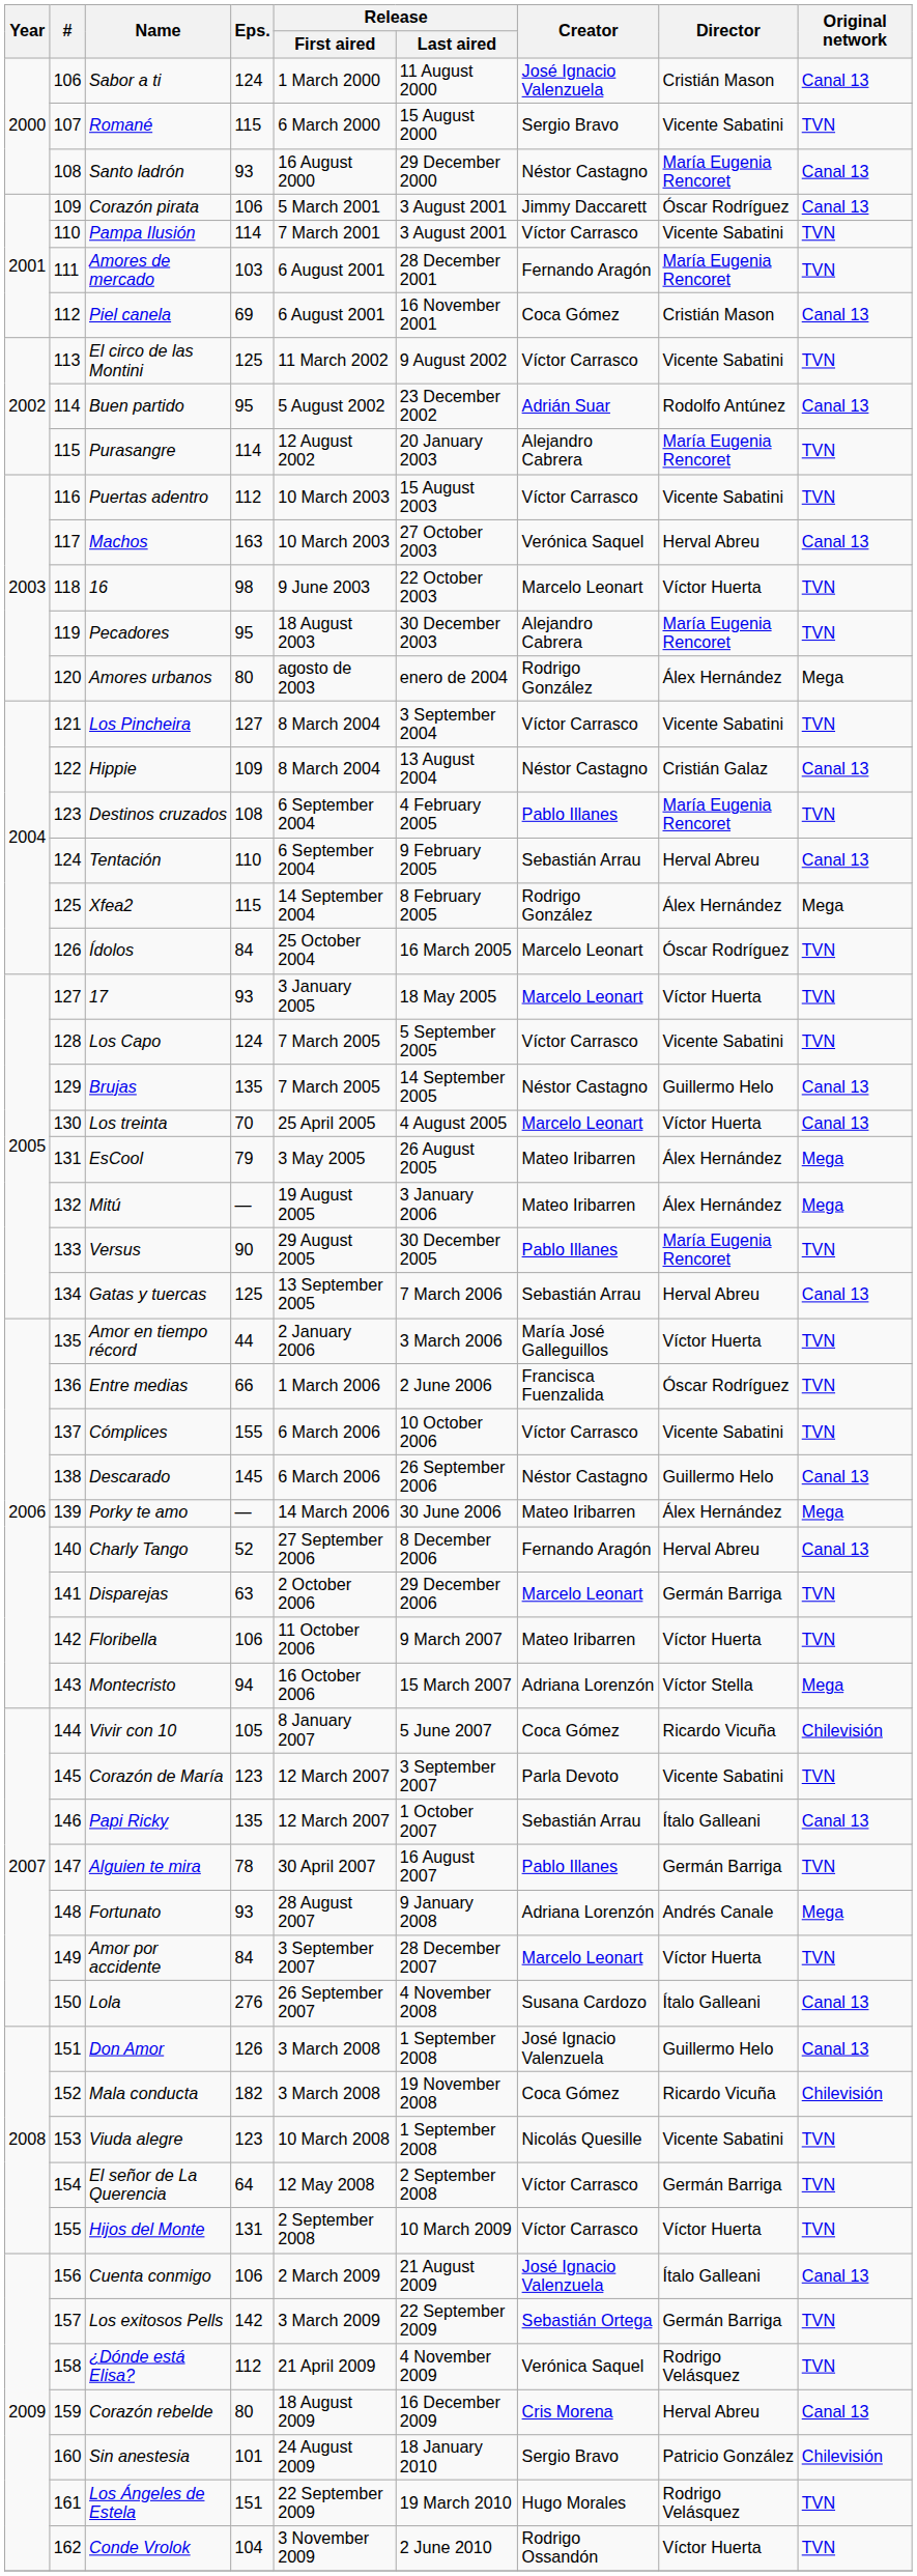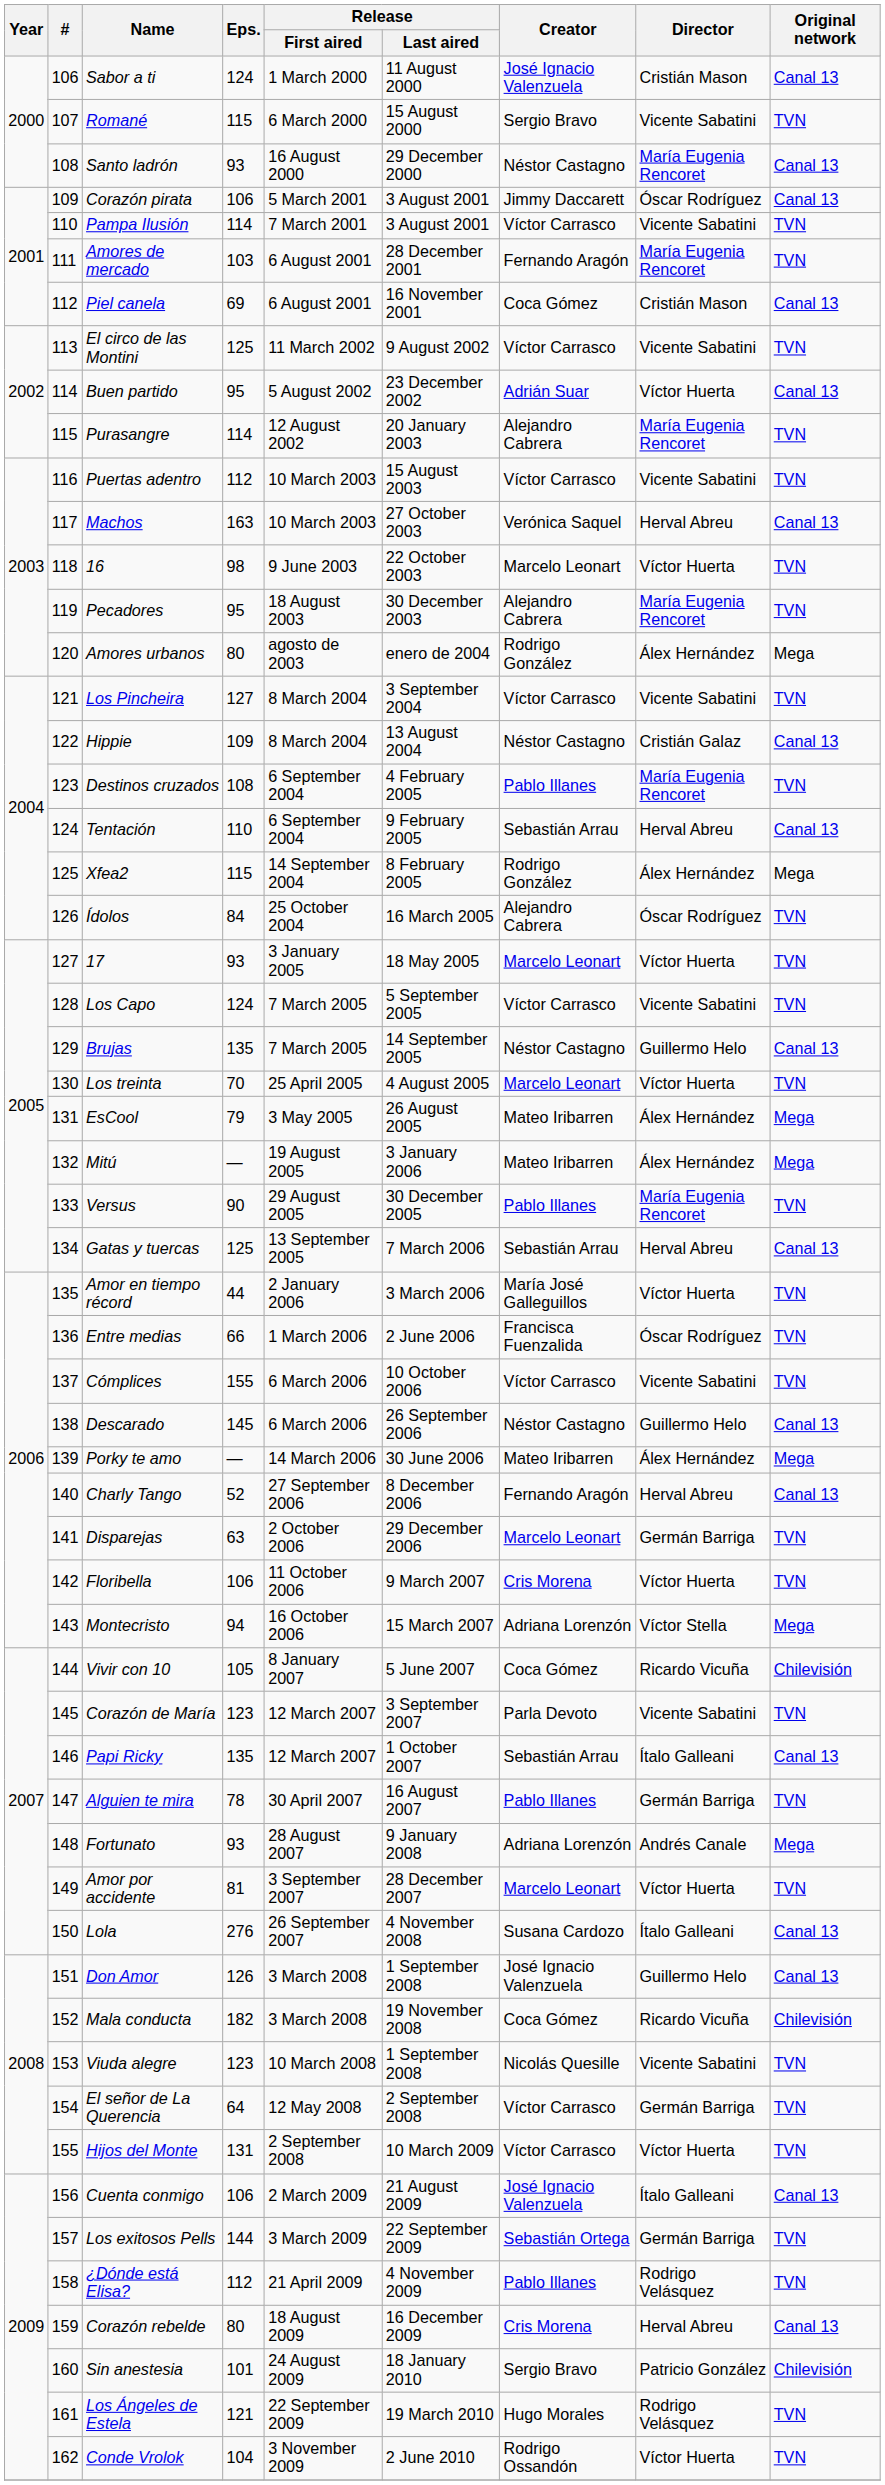 <table class="wikitable">
 <tr>
 <th rowspan="2">Year</th>
 <th rowspan="2">#</th>
 <th rowspan="2">Name</th>
 <th rowspan="2">Eps.</th>
 <th colspan="2">Release</th>
 <th rowspan="2">Creator</th>
 <th rowspan="2">Director</th>
 <th rowspan="2">Original network</th>
 </tr>
 <tr>
 <th>First aired</th>
 <th>Last aired</th>
 </tr>
 <tr>
 <td rowspan="3">2000</td>
 <td>106</td>
 <td><em>Sabor a ti</em></td>
 <td>124</td>
 <td>1 March 2000</td>
 <td>11 August 2000</td>
 <td><a href='#'>José Ignacio Valenzuela</a></td>
 <td>Cristián Mason</td>
 <td><a href='#'>Canal 13</a></td>
 </tr>
 <tr>
 <td>107</td>
 <td><em><a href='#'>Romané</a></em></td>
 <td>115</td>
 <td>6 March 2000</td>
 <td>15 August 2000</td>
 <td>Sergio Bravo</td>
 <td>Vicente Sabatini</td>
 <td><a href='#'>TVN</a></td>
 </tr>
 <tr>
 <td>108</td>
 <td><em>Santo ladrón</em></td>
 <td>93</td>
 <td>16 August 2000</td>
 <td>29 December 2000</td>
 <td>Néstor Castagno</td>
 <td><a href='#'>María Eugenia Rencoret</a></td>
 <td><a href='#'>Canal 13</a></td>
 </tr>
 <tr>
 <td rowspan="4">2001</td>
 <td>109</td>
 <td><em>Corazón pirata</em></td>
 <td>106</td>
 <td>5 March 2001</td>
 <td>3 August 2001</td>
 <td>Jimmy Daccarett</td>
 <td>Óscar Rodríguez</td>
 <td><a href='#'>Canal 13</a></td>
 </tr>
 <tr>
 <td>110</td>
 <td><em><a href='#'>Pampa Ilusión</a></em></td>
 <td>114</td>
 <td>7 March 2001</td>
 <td>3 August 2001</td>
 <td>Víctor Carrasco</td>
 <td>Vicente Sabatini</td>
 <td><a href='#'>TVN</a></td>
 </tr>
 <tr>
 <td>111</td>
 <td><em><a href='#'>Amores de mercado</a></em></td>
 <td>103</td>
 <td>6 August 2001</td>
 <td>28 December 2001</td>
 <td>Fernando Aragón</td>
 <td><a href='#'>María Eugenia Rencoret</a></td>
 <td><a href='#'>TVN</a></td>
 </tr>
 <tr>
 <td>112</td>
 <td><em><a href='#'>Piel canela</a></em></td>
 <td>69</td>
 <td>6 August 2001</td>
 <td>16 November 2001</td>
 <td>Coca Gómez</td>
 <td>Cristián Mason</td>
 <td><a href='#'>Canal 13</a></td>
 </tr>
 <tr>
 <td rowspan="3">2002</td>
 <td>113</td>
 <td><em>El circo de las Montini</em></td>
 <td>125</td>
 <td>11 March 2002</td>
 <td>9 August 2002</td>
 <td>Víctor Carrasco</td>
 <td>Vicente Sabatini</td>
 <td><a href='#'>TVN</a></td>
 </tr>
 <tr>
 <td>114</td>
 <td><em>Buen partido</em></td>
 <td>95</td>
 <td>5 August 2002</td>
 <td>23 December 2002</td>
 <td><a href='#'>Adrián Suar</a></td>
-<td>Rodolfo Antúnez</td>
+<td>Víctor Huerta</td>
 <td><a href='#'>Canal 13</a></td>
 </tr>
 <tr>
 <td>115</td>
 <td><em>Purasangre</em></td>
 <td>114</td>
 <td>12 August 2002</td>
 <td>20 January 2003</td>
 <td>Alejandro Cabrera</td>
 <td><a href='#'>María Eugenia Rencoret</a></td>
 <td><a href='#'>TVN</a></td>
 </tr>
 <tr>
 <td rowspan="5">2003</td>
 <td>116</td>
 <td><em>Puertas adentro</em></td>
 <td>112</td>
 <td>10 March 2003</td>
 <td>15 August 2003</td>
 <td>Víctor Carrasco</td>
 <td>Vicente Sabatini</td>
 <td><a href='#'>TVN</a></td>
 </tr>
 <tr>
 <td>117</td>
 <td><em><a href='#'>Machos</a></em></td>
 <td>163</td>
 <td>10 March 2003</td>
 <td>27 October 2003</td>
 <td>Verónica Saquel</td>
 <td>Herval Abreu</td>
 <td><a href='#'>Canal 13</a></td>
 </tr>
 <tr>
 <td>118</td>
 <td><em>16</em></td>
 <td>98</td>
 <td>9 June 2003</td>
 <td>22 October 2003</td>
 <td>Marcelo Leonart</td>
 <td>Víctor Huerta</td>
 <td><a href='#'>TVN</a></td>
 </tr>
 <tr>
 <td>119</td>
 <td><em>Pecadores</em></td>
 <td>95</td>
 <td>18 August 2003</td>
 <td>30 December 2003</td>
 <td>Alejandro Cabrera</td>
 <td><a href='#'>María Eugenia Rencoret</a></td>
 <td><a href='#'>TVN</a></td>
 </tr>
 <tr>
 <td>120</td>
 <td><em>Amores urbanos</em></td>
 <td>80</td>
 <td>agosto de 2003</td>
 <td>enero de 2004</td>
 <td>Rodrigo González</td>
 <td>Álex Hernández</td>
 <td>Mega</td>
 </tr>
 <tr>
 <td rowspan="6">2004</td>
 <td>121</td>
 <td><em><a href='#'>Los Pincheira</a></em></td>
 <td>127</td>
 <td>8 March 2004</td>
 <td>3 September 2004</td>
 <td>Víctor Carrasco</td>
 <td>Vicente Sabatini</td>
 <td><a href='#'>TVN</a></td>
 </tr>
 <tr>
 <td>122</td>
 <td><em>Hippie</em></td>
 <td>109</td>
 <td>8 March 2004</td>
 <td>13 August 2004</td>
 <td>Néstor Castagno</td>
 <td>Cristián Galaz</td>
 <td><a href='#'>Canal 13</a></td>
 </tr>
 <tr>
 <td>123</td>
 <td><em>Destinos cruzados</em></td>
 <td>108</td>
 <td>6 September 2004</td>
 <td>4 February 2005</td>
 <td><a href='#'>Pablo Illanes</a></td>
 <td><a href='#'>María Eugenia Rencoret</a></td>
 <td><a href='#'>TVN</a></td>
 </tr>
 <tr>
 <td>124</td>
 <td><em>Tentación</em></td>
 <td>110</td>
 <td>6 September 2004</td>
 <td>9 February 2005</td>
 <td>Sebastián Arrau</td>
 <td>Herval Abreu</td>
 <td><a href='#'>Canal 13</a></td>
 </tr>
 <tr>
 <td>125</td>
 <td><em>Xfea2</em></td>
 <td>115</td>
 <td>14 September 2004</td>
 <td>8 February 2005</td>
 <td>Rodrigo González</td>
 <td>Álex Hernández</td>
 <td>Mega</td>
 </tr>
 <tr>
 <td>126</td>
 <td><em>Ídolos</em></td>
 <td>84</td>
 <td>25 October 2004</td>
 <td>16 March 2005</td>
-<td>Marcelo Leonart</td>
+<td>Alejandro Cabrera</td>
 <td>Óscar Rodríguez</td>
 <td><a href='#'>TVN</a></td>
 </tr>
 <tr>
 <td rowspan="8">2005</td>
 <td>127</td>
 <td><em>17</em></td>
 <td>93</td>
 <td>3 January 2005</td>
 <td>18 May 2005</td>
 <td><a href='#'>Marcelo Leonart</a></td>
 <td>Víctor Huerta</td>
 <td><a href='#'>TVN</a></td>
 </tr>
 <tr>
 <td>128</td>
 <td><em>Los Capo</em></td>
 <td>124</td>
 <td>7 March 2005</td>
 <td>5 September 2005</td>
 <td>Víctor Carrasco</td>
 <td>Vicente Sabatini</td>
 <td><a href='#'>TVN</a></td>
 </tr>
 <tr>
 <td>129</td>
 <td><em><a href='#'>Brujas</a></em></td>
 <td>135</td>
 <td>7 March 2005</td>
 <td>14 September 2005</td>
 <td>Néstor Castagno</td>
 <td>Guillermo Helo</td>
 <td><a href='#'>Canal 13</a></td>
 </tr>
 <tr>
 <td>130</td>
 <td><em>Los treinta</em></td>
 <td>70</td>
 <td>25 April 2005</td>
 <td>4 August 2005</td>
 <td><a href='#'>Marcelo Leonart</a></td>
 <td>Víctor Huerta</td>
-<td><a href='#'>Canal 13</a></td>
+<td><a href='#'>TVN</a></td>
 </tr>
 <tr>
 <td>131</td>
 <td><em>EsCool</em></td>
 <td>79</td>
 <td>3 May 2005</td>
 <td>26 August 2005</td>
 <td>Mateo Iribarren</td>
 <td>Álex Hernández</td>
 <td><a href='#'>Mega</a></td>
 </tr>
 <tr>
 <td>132</td>
 <td><em>Mitú</em></td>
 <td>—</td>
 <td>19 August 2005</td>
 <td>3 January 2006</td>
 <td>Mateo Iribarren</td>
 <td>Álex Hernández</td>
 <td><a href='#'>Mega</a></td>
 </tr>
 <tr>
 <td>133</td>
 <td><em>Versus</em></td>
 <td>90</td>
 <td>29 August 2005</td>
 <td>30 December 2005</td>
 <td><a href='#'>Pablo Illanes</a></td>
 <td><a href='#'>María Eugenia Rencoret</a></td>
 <td><a href='#'>TVN</a></td>
 </tr>
 <tr>
 <td>134</td>
 <td><em>Gatas y tuercas</em></td>
 <td>125</td>
 <td>13 September 2005</td>
 <td>7 March 2006</td>
 <td>Sebastián Arrau</td>
 <td>Herval Abreu</td>
 <td><a href='#'>Canal 13</a></td>
 </tr>
 <tr>
 <td rowspan="9">2006</td>
 <td>135</td>
 <td><em>Amor en tiempo récord</em></td>
 <td>44</td>
 <td>2 January 2006</td>
 <td>3 March 2006</td>
 <td>María José Galleguillos</td>
 <td>Víctor Huerta</td>
 <td><a href='#'>TVN</a></td>
 </tr>
 <tr>
 <td>136</td>
 <td><em>Entre medias</em></td>
 <td>66</td>
 <td>1 March 2006</td>
 <td>2 June 2006</td>
 <td>Francisca Fuenzalida</td>
 <td>Óscar Rodríguez</td>
 <td><a href='#'>TVN</a></td>
 </tr>
 <tr>
 <td>137</td>
 <td><em>Cómplices</em></td>
 <td>155</td>
 <td>6 March 2006</td>
 <td>10 October 2006</td>
 <td>Víctor Carrasco</td>
 <td>Vicente Sabatini</td>
 <td><a href='#'>TVN</a></td>
 </tr>
 <tr>
 <td>138</td>
 <td><em>Descarado</em></td>
 <td>145</td>
 <td>6 March 2006</td>
 <td>26 September 2006</td>
 <td>Néstor Castagno</td>
 <td>Guillermo Helo</td>
 <td><a href='#'>Canal 13</a></td>
 </tr>
 <tr>
 <td>139</td>
 <td><em>Porky te amo</em></td>
 <td>—</td>
 <td>14 March 2006</td>
 <td>30 June 2006</td>
 <td>Mateo Iribarren</td>
 <td>Álex Hernández</td>
 <td><a href='#'>Mega</a></td>
 </tr>
 <tr>
 <td>140</td>
 <td><em>Charly Tango</em></td>
 <td>52</td>
 <td>27 September 2006</td>
 <td>8 December 2006</td>
 <td>Fernando Aragón</td>
 <td>Herval Abreu</td>
 <td><a href='#'>Canal 13</a></td>
 </tr>
 <tr>
 <td>141</td>
 <td><em>Disparejas</em></td>
 <td>63</td>
 <td>2 October 2006</td>
 <td>29 December 2006</td>
 <td><a href='#'>Marcelo Leonart</a></td>
 <td>Germán Barriga</td>
 <td><a href='#'>TVN</a></td>
 </tr>
 <tr>
 <td>142</td>
 <td><em>Floribella</em></td>
 <td>106</td>
 <td>11 October 2006</td>
 <td>9 March 2007</td>
-<td>Mateo Iribarren</td>
+<td><a href='#'>Cris Morena</a></td>
 <td>Víctor Huerta</td>
 <td><a href='#'>TVN</a></td>
 </tr>
 <tr>
 <td>143</td>
 <td><em>Montecristo</em></td>
 <td>94</td>
 <td>16 October 2006</td>
 <td>15 March 2007</td>
 <td>Adriana Lorenzón</td>
 <td>Víctor Stella</td>
 <td><a href='#'>Mega</a></td>
 </tr>
 <tr>
 <td rowspan="7">2007</td>
 <td>144</td>
 <td><em>Vivir con 10</em></td>
 <td>105</td>
 <td>8 January 2007</td>
 <td>5 June 2007</td>
 <td>Coca Gómez</td>
 <td>Ricardo Vicuña</td>
 <td><a href='#'>Chilevisión</a></td>
 </tr>
 <tr>
 <td>145</td>
 <td><em>Corazón de María</em></td>
 <td>123</td>
 <td>12 March 2007</td>
 <td>3 September 2007</td>
 <td>Parla Devoto</td>
 <td>Vicente Sabatini</td>
 <td><a href='#'>TVN</a></td>
 </tr>
 <tr>
 <td>146</td>
 <td><em><a href='#'>Papi Ricky</a></em></td>
 <td>135</td>
 <td>12 March 2007</td>
 <td>1 October 2007</td>
 <td>Sebastián Arrau</td>
 <td>Ítalo Galleani</td>
 <td><a href='#'>Canal 13</a></td>
 </tr>
 <tr>
 <td>147</td>
 <td><em><a href='#'>Alguien te mira</a></em></td>
 <td>78</td>
 <td>30 April 2007</td>
 <td>16 August 2007</td>
 <td><a href='#'>Pablo Illanes</a></td>
 <td>Germán Barriga</td>
 <td><a href='#'>TVN</a></td>
 </tr>
 <tr>
 <td>148</td>
 <td><em>Fortunato</em></td>
 <td>93</td>
 <td>28 August 2007</td>
 <td>9 January 2008</td>
 <td>Adriana Lorenzón</td>
 <td>Andrés Canale</td>
 <td><a href='#'>Mega</a></td>
 </tr>
 <tr>
 <td>149</td>
 <td><em>Amor por accidente</em></td>
-<td>84</td>
+<td>81</td>
 <td>3 September 2007</td>
 <td>28 December 2007</td>
 <td><a href='#'>Marcelo Leonart</a></td>
 <td>Víctor Huerta</td>
 <td><a href='#'>TVN</a></td>
 </tr>
 <tr>
 <td>150</td>
 <td><em>Lola</em></td>
 <td>276</td>
 <td>26 September 2007</td>
 <td>4 November 2008</td>
 <td>Susana Cardozo</td>
 <td>Ítalo Galleani</td>
 <td><a href='#'>Canal 13</a></td>
 </tr>
 <tr>
 <td rowspan="5">2008</td>
 <td>151</td>
 <td><em><a href='#'>Don Amor</a></em></td>
 <td>126</td>
 <td>3 March 2008</td>
 <td>1 September 2008</td>
 <td>José Ignacio Valenzuela</td>
 <td>Guillermo Helo</td>
 <td><a href='#'>Canal 13</a></td>
 </tr>
 <tr>
 <td>152</td>
 <td><em>Mala conducta</em></td>
 <td>182</td>
 <td>3 March 2008</td>
 <td>19 November 2008</td>
 <td>Coca Gómez</td>
 <td>Ricardo Vicuña</td>
 <td><a href='#'>Chilevisión</a></td>
 </tr>
 <tr>
 <td>153</td>
 <td><em>Viuda alegre</em></td>
 <td>123</td>
 <td>10 March 2008</td>
 <td>1 September 2008</td>
 <td>Nicolás Quesille</td>
 <td>Vicente Sabatini</td>
 <td><a href='#'>TVN</a></td>
 </tr>
 <tr>
 <td>154</td>
 <td><em>El señor de La Querencia</em></td>
 <td>64</td>
 <td>12 May 2008</td>
 <td>2 September 2008</td>
 <td>Víctor Carrasco</td>
 <td>Germán Barriga</td>
 <td><a href='#'>TVN</a></td>
 </tr>
 <tr>
 <td>155</td>
 <td><em><a href='#'>Hijos del Monte</a></em></td>
 <td>131</td>
 <td>2 September 2008</td>
 <td>10 March 2009</td>
 <td>Víctor Carrasco</td>
 <td>Víctor Huerta</td>
 <td><a href='#'>TVN</a></td>
 </tr>
 <tr>
 <td rowspan="7">2009</td>
 <td>156</td>
 <td><em>Cuenta conmigo</em></td>
 <td>106</td>
 <td>2 March 2009</td>
 <td>21 August 2009</td>
 <td><a href='#'>José Ignacio Valenzuela</a></td>
 <td>Ítalo Galleani</td>
 <td><a href='#'>Canal 13</a></td>
 </tr>
 <tr>
 <td>157</td>
 <td><em>Los exitosos Pells</em></td>
-<td>142</td>
+<td>144</td>
 <td>3 March 2009</td>
 <td>22 September 2009</td>
 <td><a href='#'>Sebastián Ortega</a></td>
 <td>Germán Barriga</td>
 <td><a href='#'>TVN</a></td>
 </tr>
 <tr>
 <td>158</td>
 <td><em><a href='#'>¿Dónde está Elisa?</a></em></td>
 <td>112</td>
 <td>21 April 2009</td>
 <td>4 November 2009</td>
-<td>Verónica Saquel</td>
+<td><a href='#'>Pablo Illanes</a></td>
 <td>Rodrigo Velásquez</td>
 <td><a href='#'>TVN</a></td>
 </tr>
 <tr>
 <td>159</td>
 <td><em>Corazón rebelde</em></td>
 <td>80</td>
 <td>18 August 2009</td>
 <td>16 December 2009</td>
 <td><a href='#'>Cris Morena</a></td>
 <td>Herval Abreu</td>
 <td><a href='#'>Canal 13</a></td>
 </tr>
 <tr>
 <td>160</td>
 <td><em>Sin anestesia</em></td>
 <td>101</td>
 <td>24 August 2009</td>
 <td>18 January 2010</td>
 <td>Sergio Bravo</td>
 <td>Patricio González</td>
 <td><a href='#'>Chilevisión</a></td>
 </tr>
 <tr>
 <td>161</td>
 <td><em><a href='#'>Los Ángeles de Estela</a></em></td>
-<td>151</td>
+<td>121</td>
 <td>22 September 2009</td>
 <td>19 March 2010</td>
 <td>Hugo Morales</td>
 <td>Rodrigo Velásquez</td>
 <td><a href='#'>TVN</a></td>
 </tr>
 <tr>
 <td>162</td>
 <td><em><a href='#'>Conde Vrolok</a></em></td>
 <td>104</td>
 <td>3 November 2009</td>
 <td>2 June 2010</td>
 <td>Rodrigo Ossandón</td>
 <td>Víctor Huerta</td>
 <td><a href='#'>TVN</a></td>
 </tr>
 <tr>
 </tr>
 </table>
